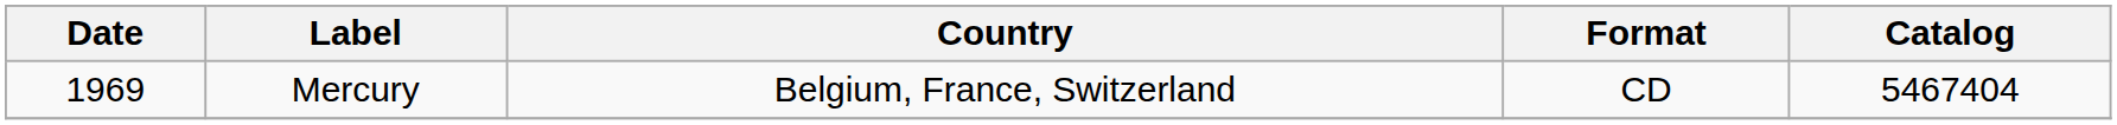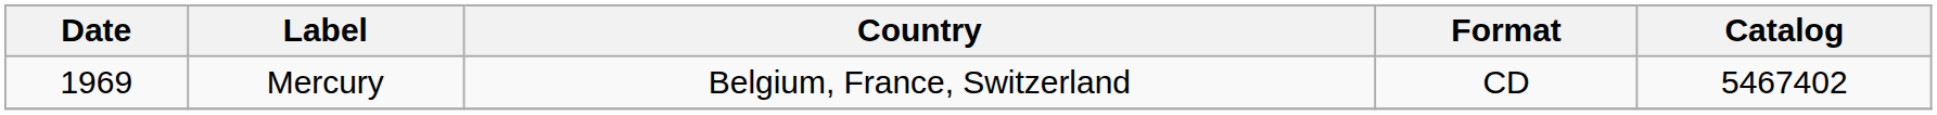 <table class="wikitable" width="60%" border="1">
 <tr>
 <th>Date</th>
 <th>Label</th>
 <th>Country</th>
 <th>Format</th>
 <th>Catalog</th>
 </tr>
 <tr>
 <td align=center>1969</td>
 <td align=center>Mercury</td>
 <td align=center>Belgium, France, Switzerland</td>
 <td align=center>CD</td>
-<td align=center>5467404</td>
+<td align=center>5467402</td>
 </tr>
 <tr>
 </tr>
 </table>
